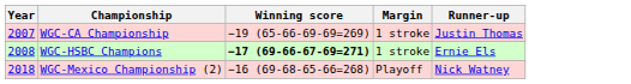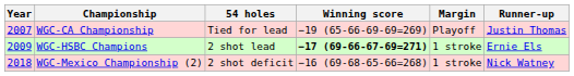 <table class="wikitable">
 <tr>
 <th>Year</th>
 <th>Championship</th>
+<th>54 holes</th>
 <th>Winning score</th>
 <th>Margin</th>
 <th>Runner-up</th>
 </tr>
 <tr style="background:#ffd6d6;">
 <td><a href='#'>2007</a></td>
 <td><a href='#'>WGC-CA Championship</a></td>
+<td>Tied for lead</td>
 <td>−19 (65-66-69-69=269)</td>
-<td>1 stroke</td>
+<td>Playoff</td>
 <td> <a href='#'>Justin Thomas</a></td>
 </tr>
 <tr style="background:#d3ffca;">
-<td><a href='#'>2008</a></td>
+<td><a href='#'>2009</a></td>
 <td><a href='#'>WGC-HSBC Champions</a></td>
+<td>2 shot lead</td>
 <td><strong>−17 (69-66-67-69=271)</strong></td>
 <td>1 stroke</td>
 <td> <a href='#'>Ernie Els</a></td>
 </tr>
 <tr style="background:#ffd6d6;">
 <td><a href='#'>2018</a></td>
 <td><a href='#'>WGC-Mexico Championship</a> (2)</td>
+<td>2 shot deficit</td>
 <td>−16 (69-68-65-66=268)</td>
-<td>Playoff</td>
+<td>1 stroke</td>
 <td> <a href='#'>Nick Watney</a></td>
 </tr>
 </table>
